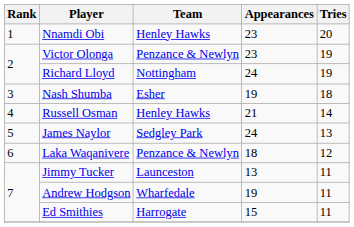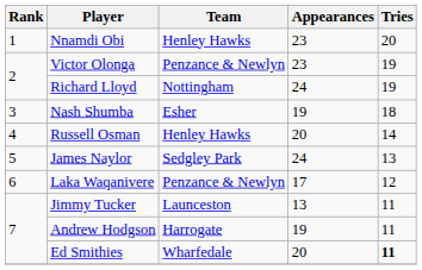 <table class="wikitable">
 <tr>
 <th>Rank</th>
 <th>Player</th>
 <th>Team</th>
 <th>Appearances</th>
 <th>Tries</th>
 </tr>
 <tr>
 <td>1</td>
 <td> <a href='#'>Nnamdi Obi</a></td>
 <td><a href='#'>Henley Hawks</a></td>
 <td>23</td>
 <td>20</td>
 </tr>
 <tr>
 <td rowspan=2>2</td>
 <td> <a href='#'>Victor Olonga</a></td>
 <td><a href='#'>Penzance & Newlyn</a></td>
 <td>23</td>
 <td>19</td>
 </tr>
 <tr>
 <td> <a href='#'>Richard Lloyd</a></td>
 <td><a href='#'>Nottingham</a></td>
 <td>24</td>
 <td>19</td>
 </tr>
 <tr>
 <td>3</td>
 <td> <a href='#'>Nash Shumba</a></td>
 <td><a href='#'>Esher</a></td>
 <td>19</td>
 <td>18</td>
 </tr>
 <tr>
 <td>4</td>
 <td> <a href='#'>Russell Osman</a></td>
 <td><a href='#'>Henley Hawks</a></td>
-<td>21</td>
+<td>20</td>
 <td>14</td>
 </tr>
 <tr>
 <td>5</td>
 <td> <a href='#'>James Naylor</a></td>
 <td><a href='#'>Sedgley Park</a></td>
 <td>24</td>
 <td>13</td>
 </tr>
 <tr>
 <td>6</td>
 <td> <a href='#'>Laka Waqanivere</a></td>
 <td><a href='#'>Penzance & Newlyn</a></td>
-<td>18</td>
+<td>17</td>
 <td>12</td>
 </tr>
 <tr>
 <td rowspan=3>7</td>
 <td> <a href='#'>Jimmy Tucker</a></td>
 <td><a href='#'>Launceston</a></td>
 <td>13</td>
 <td>11</td>
 </tr>
 <tr>
 <td> <a href='#'>Andrew Hodgson</a></td>
-<td><a href='#'>Wharfedale</a></td>
+<td><a href='#'>Harrogate</a></td>
 <td>19</td>
 <td>11</td>
 </tr>
 <tr>
 <td> <a href='#'>Ed Smithies</a></td>
-<td><a href='#'>Harrogate</a></td>
-<td>15</td>
-<td>11</td>
+<td><a href='#'>Wharfedale</a></td>
+<td>20</td>
+<td><strong>11</strong></td>
 </tr>
 <tr>
 </tr>
 </table>
